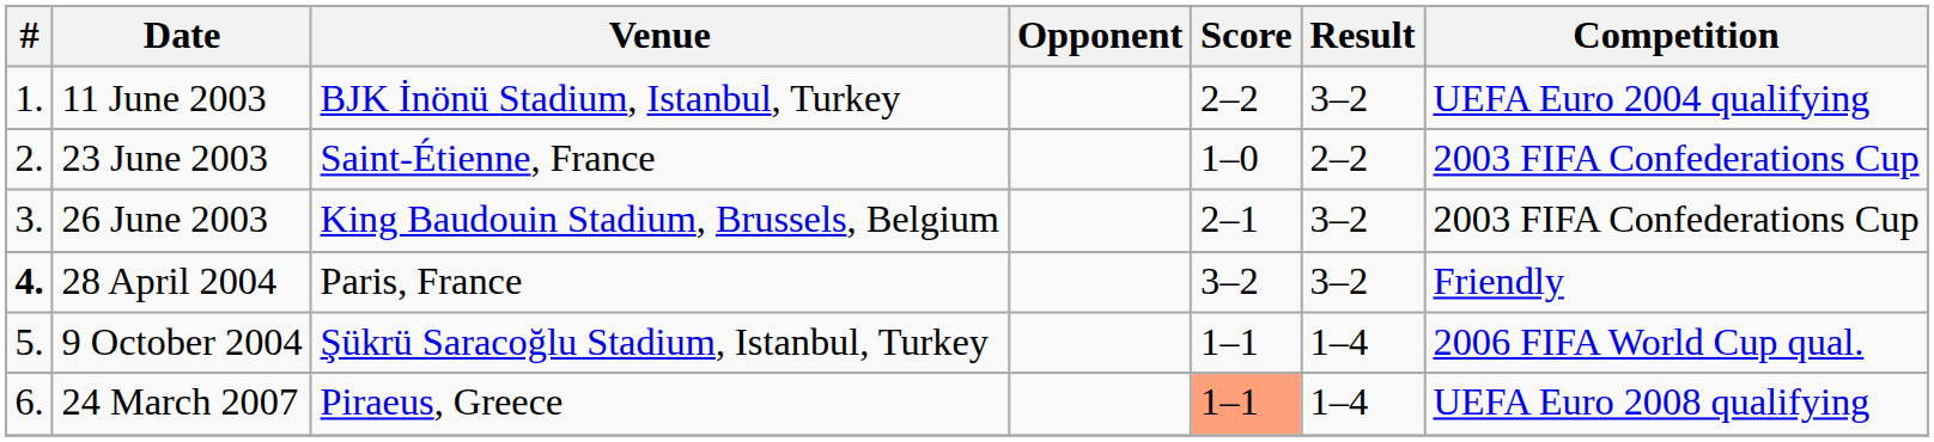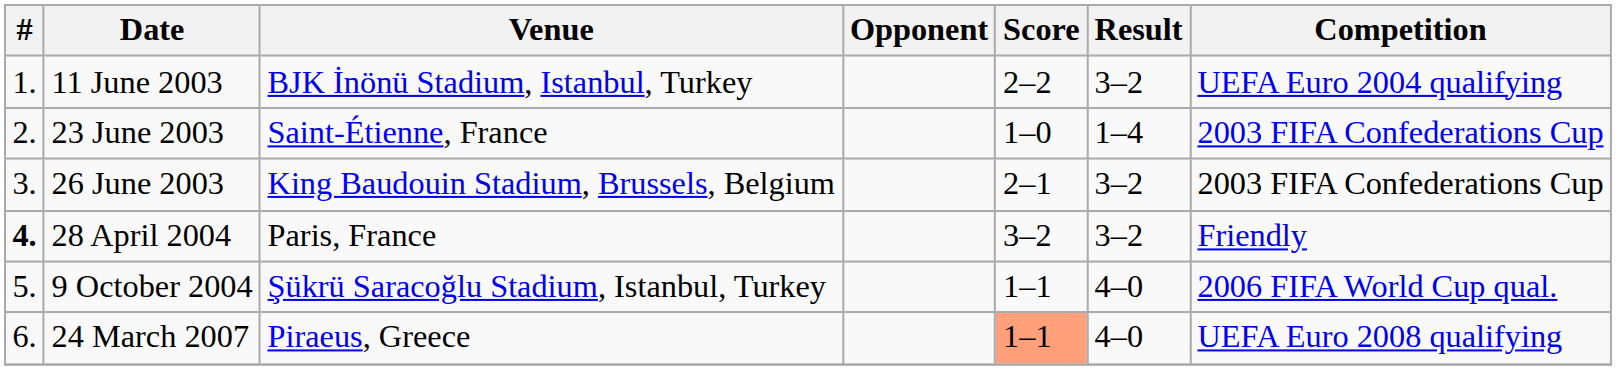 <table class="wikitable">
 <tr>
 <th>#</th>
 <th>Date</th>
 <th>Venue</th>
 <th>Opponent</th>
 <th>Score</th>
 <th>Result</th>
 <th>Competition</th>
 </tr>
 <tr>
 <td>1.</td>
 <td>11 June 2003</td>
 <td><a href='#'>BJK İnönü Stadium</a>, <a href='#'>Istanbul</a>, Turkey</td>
 <td></td>
 <td>2–2</td>
 <td>3–2</td>
 <td><a href='#'>UEFA Euro 2004 qualifying</a></td>
 </tr>
 <tr>
 <td>2.</td>
 <td>23 June 2003</td>
 <td><a href='#'>Saint-Étienne</a>, France</td>
 <td></td>
 <td>1–0</td>
-<td>2–2</td>
+<td>1–4</td>
 <td><a href='#'>2003 FIFA Confederations Cup</a></td>
 </tr>
 <tr>
 <td>3.</td>
 <td>26 June 2003</td>
 <td><a href='#'>King Baudouin Stadium</a>, <a href='#'>Brussels</a>, Belgium</td>
 <td></td>
 <td>2–1</td>
 <td>3–2</td>
 <td>2003 FIFA Confederations Cup</td>
 </tr>
 <tr>
 <td><strong>4.</strong></td>
 <td>28 April 2004</td>
 <td>Paris, France</td>
 <td></td>
 <td>3–2</td>
 <td>3–2</td>
 <td><a href='#'>Friendly</a></td>
 </tr>
 <tr>
 <td>5.</td>
 <td>9 October 2004</td>
 <td><a href='#'>Şükrü Saracoğlu Stadium</a>, Istanbul, Turkey</td>
 <td></td>
 <td>1–1</td>
-<td>1–4</td>
+<td>4–0</td>
 <td><a href='#'>2006 FIFA World Cup qual.</a></td>
 </tr>
 <tr>
 <td>6.</td>
 <td>24 March 2007</td>
 <td><a href='#'>Piraeus</a>, Greece</td>
 <td></td>
 <td style="background: lightsalmon;">1–1</td>
-<td>1–4</td>
+<td>4–0</td>
 <td><a href='#'>UEFA Euro 2008 qualifying</a></td>
 </tr>
 <tr>
 </tr>
 </table>
